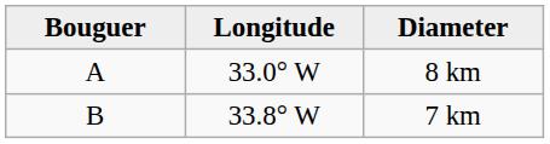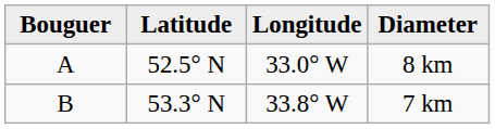 <table class="wikitable">
 <tr>
 <th width="25%" style="background:#eeeeee;">Bouguer</th>
+<th width="25%" style="background:#eeeeee;">Latitude</th>
 <th width="25%" style="background:#eeeeee;">Longitude</th>
 <th width="25%" style="background:#eeeeee;">Diameter</th>
 </tr>
 <tr>
 <td align="center">A</td>
+<td align="center">52.5° N</td>
 <td align="center">33.0° W</td>
 <td align="center">8 km</td>
 </tr>
 <tr>
 <td align="center">B</td>
+<td align="center">53.3° N</td>
 <td align="center">33.8° W</td>
 <td align="center">7 km</td>
 </tr>
 </table>
